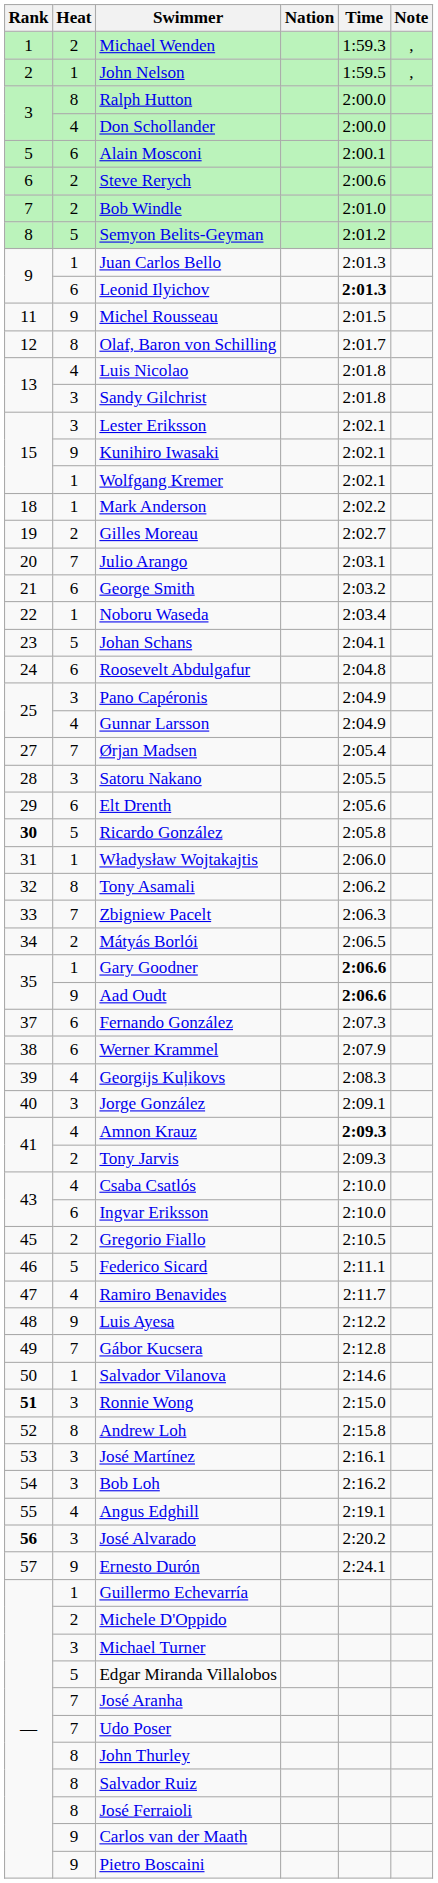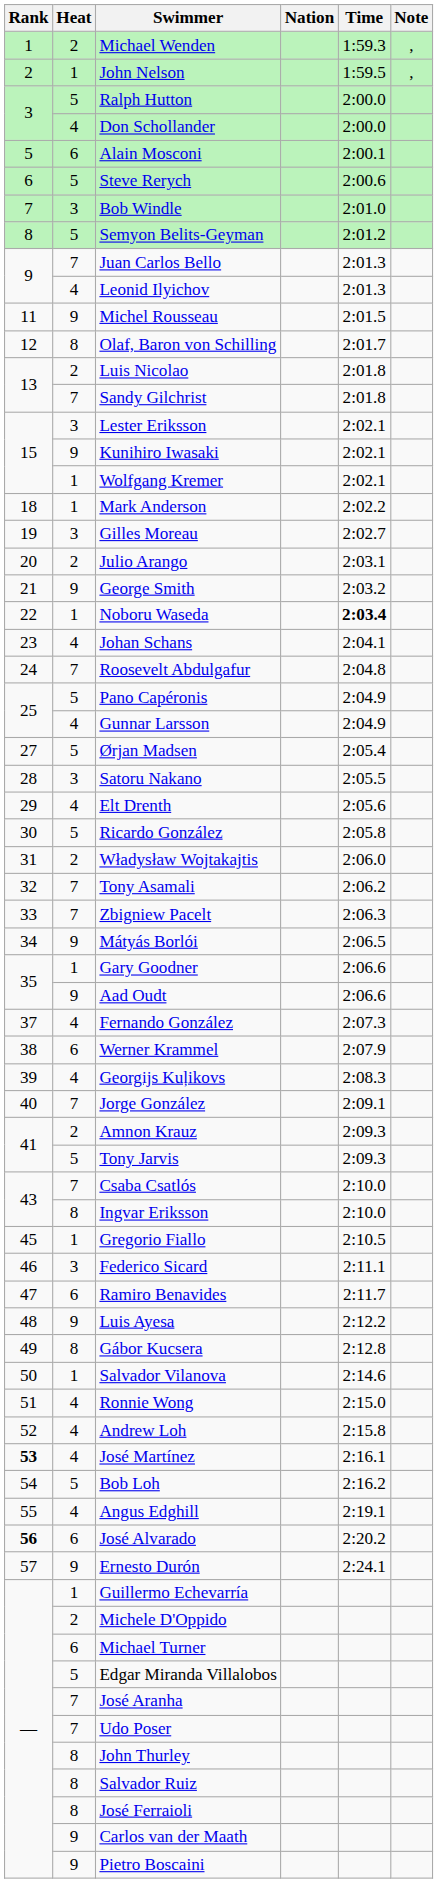 <table class="wikitable sortable" style=text-align:center>
 <tr>
 <th>Rank</th>
 <th>Heat</th>
 <th>Swimmer</th>
 <th>Nation</th>
 <th>Time</th>
 <th>Note</th>
 </tr>
 <tr bgcolor=#bbf3bb>
 <td>1</td>
 <td>2</td>
 <td align=left><a href='#'>Michael Wenden</a></td>
 <td align=left></td>
 <td>1:59.3</td>
 <td>, </td>
 </tr>
 <tr bgcolor=#bbf3bb>
 <td>2</td>
 <td>1</td>
 <td align=left><a href='#'>John Nelson</a></td>
 <td align=left></td>
 <td>1:59.5</td>
 <td>, </td>
 </tr>
 <tr bgcolor=#bbf3bb>
 <td rowspan=2>3</td>
-<td>8</td>
+<td>5</td>
 <td align=left><a href='#'>Ralph Hutton</a></td>
 <td align=left></td>
 <td>2:00.0</td>
 <td></td>
 </tr>
 <tr bgcolor=#bbf3bb>
 <td>4</td>
 <td align=left><a href='#'>Don Schollander</a></td>
 <td align=left></td>
 <td>2:00.0</td>
 <td></td>
 </tr>
 <tr bgcolor=#bbf3bb>
 <td>5</td>
 <td>6</td>
 <td align=left><a href='#'>Alain Mosconi</a></td>
 <td align=left></td>
 <td>2:00.1</td>
 <td></td>
 </tr>
 <tr bgcolor=#bbf3bb>
 <td>6</td>
-<td>2</td>
+<td>5</td>
 <td align=left><a href='#'>Steve Rerych</a></td>
 <td align=left></td>
 <td>2:00.6</td>
 <td></td>
 </tr>
 <tr bgcolor=#bbf3bb>
 <td>7</td>
-<td>2</td>
+<td>3</td>
 <td align=left><a href='#'>Bob Windle</a></td>
 <td align=left></td>
 <td>2:01.0</td>
 <td></td>
 </tr>
 <tr bgcolor=#bbf3bb>
 <td>8</td>
 <td>5</td>
 <td align=left><a href='#'>Semyon Belits-Geyman</a></td>
 <td align=left></td>
 <td>2:01.2</td>
 <td></td>
 </tr>
 <tr>
 <td rowspan=2>9</td>
-<td>1</td>
+<td>7</td>
 <td align=left><a href='#'>Juan Carlos Bello</a></td>
 <td align=left></td>
 <td>2:01.3</td>
 <td></td>
 </tr>
 <tr>
-<td>6</td>
+<td>4</td>
 <td align=left><a href='#'>Leonid Ilyichov</a></td>
 <td align=left></td>
-<td><strong>2:01.3</strong></td>
+<td>2:01.3</td>
 <td></td>
 </tr>
 <tr>
 <td>11</td>
 <td>9</td>
 <td align=left><a href='#'>Michel Rousseau</a></td>
 <td align=left></td>
 <td>2:01.5</td>
 <td></td>
 </tr>
 <tr>
 <td>12</td>
 <td>8</td>
 <td align=left><a href='#'>Olaf, Baron von Schilling</a></td>
 <td align=left></td>
 <td>2:01.7</td>
 <td></td>
 </tr>
 <tr>
 <td rowspan=2>13</td>
-<td>4</td>
+<td>2</td>
 <td align=left><a href='#'>Luis Nicolao</a></td>
 <td align=left></td>
 <td>2:01.8</td>
 <td></td>
 </tr>
 <tr>
-<td>3</td>
+<td>7</td>
 <td align=left><a href='#'>Sandy Gilchrist</a></td>
 <td align=left></td>
 <td>2:01.8</td>
 <td></td>
 </tr>
 <tr>
 <td rowspan=3>15</td>
 <td>3</td>
 <td align=left><a href='#'>Lester Eriksson</a></td>
 <td align=left></td>
 <td>2:02.1</td>
 <td></td>
 </tr>
 <tr>
 <td>9</td>
 <td align=left><a href='#'>Kunihiro Iwasaki</a></td>
 <td align=left></td>
 <td>2:02.1</td>
 <td></td>
 </tr>
 <tr>
 <td>1</td>
 <td align=left><a href='#'>Wolfgang Kremer</a></td>
 <td align=left></td>
 <td>2:02.1</td>
 <td></td>
 </tr>
 <tr>
 <td>18</td>
 <td>1</td>
 <td align=left><a href='#'>Mark Anderson</a></td>
 <td align=left></td>
 <td>2:02.2</td>
 <td></td>
 </tr>
 <tr>
 <td>19</td>
-<td>2</td>
+<td>3</td>
 <td align=left><a href='#'>Gilles Moreau</a></td>
 <td align=left></td>
 <td>2:02.7</td>
 <td></td>
 </tr>
 <tr>
 <td>20</td>
-<td>7</td>
+<td>2</td>
 <td align=left><a href='#'>Julio Arango</a></td>
 <td align=left></td>
 <td>2:03.1</td>
 <td></td>
 </tr>
 <tr>
 <td>21</td>
-<td>6</td>
+<td>9</td>
 <td align=left><a href='#'>George Smith</a></td>
 <td align=left></td>
 <td>2:03.2</td>
 <td></td>
 </tr>
 <tr>
 <td>22</td>
 <td>1</td>
 <td align=left><a href='#'>Noboru Waseda</a></td>
 <td align=left></td>
-<td>2:03.4</td>
+<td><strong>2:03.4</strong></td>
 <td></td>
 </tr>
 <tr>
 <td>23</td>
-<td>5</td>
+<td>4</td>
 <td align=left><a href='#'>Johan Schans</a></td>
 <td align=left></td>
 <td>2:04.1</td>
 <td></td>
 </tr>
 <tr>
 <td>24</td>
-<td>6</td>
+<td>7</td>
 <td align=left><a href='#'>Roosevelt Abdulgafur</a></td>
 <td align=left></td>
 <td>2:04.8</td>
 <td></td>
 </tr>
 <tr>
 <td rowspan=2>25</td>
-<td>3</td>
+<td>5</td>
 <td align=left><a href='#'>Pano Capéronis</a></td>
 <td align=left></td>
 <td>2:04.9</td>
 <td></td>
 </tr>
 <tr>
 <td>4</td>
 <td align=left><a href='#'>Gunnar Larsson</a></td>
 <td align=left></td>
 <td>2:04.9</td>
 <td></td>
 </tr>
 <tr>
 <td>27</td>
-<td>7</td>
+<td>5</td>
 <td align=left><a href='#'>Ørjan Madsen</a></td>
 <td align=left></td>
 <td>2:05.4</td>
 <td></td>
 </tr>
 <tr>
 <td>28</td>
 <td>3</td>
 <td align=left><a href='#'>Satoru Nakano</a></td>
 <td align=left></td>
 <td>2:05.5</td>
 <td></td>
 </tr>
 <tr>
 <td>29</td>
-<td>6</td>
+<td>4</td>
 <td align=left><a href='#'>Elt Drenth</a></td>
 <td align=left></td>
 <td>2:05.6</td>
 <td></td>
 </tr>
 <tr>
-<td><strong>30</strong></td>
+<td>30</td>
 <td>5</td>
 <td align=left><a href='#'>Ricardo González</a></td>
 <td align=left></td>
 <td>2:05.8</td>
 <td></td>
 </tr>
 <tr>
 <td>31</td>
-<td>1</td>
+<td>2</td>
 <td align=left><a href='#'>Władysław Wojtakajtis</a></td>
 <td align=left></td>
 <td>2:06.0</td>
 <td></td>
 </tr>
 <tr>
 <td>32</td>
-<td>8</td>
+<td>7</td>
 <td align=left><a href='#'>Tony Asamali</a></td>
 <td align=left></td>
 <td>2:06.2</td>
 <td></td>
 </tr>
 <tr>
 <td>33</td>
 <td>7</td>
 <td align=left><a href='#'>Zbigniew Pacelt</a></td>
 <td align=left></td>
 <td>2:06.3</td>
 <td></td>
 </tr>
 <tr>
 <td>34</td>
-<td>2</td>
+<td>9</td>
 <td align=left><a href='#'>Mátyás Borlói</a></td>
 <td align=left></td>
 <td>2:06.5</td>
 <td></td>
 </tr>
 <tr>
 <td rowspan=2>35</td>
 <td>1</td>
 <td align=left><a href='#'>Gary Goodner</a></td>
 <td align=left></td>
-<td><strong>2:06.6</strong></td>
+<td>2:06.6</td>
 <td></td>
 </tr>
 <tr>
 <td>9</td>
 <td align=left><a href='#'>Aad Oudt</a></td>
 <td align=left></td>
-<td><strong>2:06.6</strong></td>
+<td>2:06.6</td>
 <td></td>
 </tr>
 <tr>
 <td>37</td>
-<td>6</td>
+<td>4</td>
 <td align=left><a href='#'>Fernando González</a></td>
 <td align=left></td>
 <td>2:07.3</td>
 <td></td>
 </tr>
 <tr>
 <td>38</td>
 <td>6</td>
 <td align=left><a href='#'>Werner Krammel</a></td>
 <td align=left></td>
 <td>2:07.9</td>
 <td></td>
 </tr>
 <tr>
 <td>39</td>
 <td>4</td>
 <td align=left><a href='#'>Georgijs Kuļikovs</a></td>
 <td align=left></td>
 <td>2:08.3</td>
 <td></td>
 </tr>
 <tr>
 <td>40</td>
-<td>3</td>
+<td>7</td>
 <td align=left><a href='#'>Jorge González</a></td>
 <td align=left></td>
 <td>2:09.1</td>
 <td></td>
 </tr>
 <tr>
 <td rowspan=2>41</td>
-<td>4</td>
+<td>2</td>
 <td align=left><a href='#'>Amnon Krauz</a></td>
 <td align=left></td>
-<td><strong>2:09.3</strong></td>
+<td>2:09.3</td>
 <td></td>
 </tr>
 <tr>
-<td>2</td>
+<td>5</td>
 <td align=left><a href='#'>Tony Jarvis</a></td>
 <td align=left></td>
 <td>2:09.3</td>
 <td></td>
 </tr>
 <tr>
 <td rowspan=2>43</td>
-<td>4</td>
+<td>7</td>
 <td align=left><a href='#'>Csaba Csatlós</a></td>
 <td align=left></td>
 <td>2:10.0</td>
 <td></td>
 </tr>
 <tr>
-<td>6</td>
+<td>8</td>
 <td align=left><a href='#'>Ingvar Eriksson</a></td>
 <td align=left></td>
 <td>2:10.0</td>
 <td></td>
 </tr>
 <tr>
 <td>45</td>
-<td>2</td>
+<td>1</td>
 <td align=left><a href='#'>Gregorio Fiallo</a></td>
 <td align=left></td>
 <td>2:10.5</td>
 <td></td>
 </tr>
 <tr>
 <td>46</td>
-<td>5</td>
+<td>3</td>
 <td align=left><a href='#'>Federico Sicard</a></td>
 <td align=left></td>
 <td>2:11.1</td>
 <td></td>
 </tr>
 <tr>
 <td>47</td>
-<td>4</td>
+<td>6</td>
 <td align=left><a href='#'>Ramiro Benavides</a></td>
 <td align=left></td>
 <td>2:11.7</td>
 <td></td>
 </tr>
 <tr>
 <td>48</td>
 <td>9</td>
 <td align=left><a href='#'>Luis Ayesa</a></td>
 <td align=left></td>
 <td>2:12.2</td>
 <td></td>
 </tr>
 <tr>
 <td>49</td>
-<td>7</td>
+<td>8</td>
 <td align=left><a href='#'>Gábor Kucsera</a></td>
 <td align=left></td>
 <td>2:12.8</td>
 <td></td>
 </tr>
 <tr>
 <td>50</td>
 <td>1</td>
 <td align=left><a href='#'>Salvador Vilanova</a></td>
 <td align=left></td>
 <td>2:14.6</td>
 <td></td>
 </tr>
 <tr>
-<td><strong>51</strong></td>
-<td>3</td>
+<td>51</td>
+<td>4</td>
 <td align=left><a href='#'>Ronnie Wong</a></td>
 <td align=left></td>
 <td>2:15.0</td>
 <td></td>
 </tr>
 <tr>
 <td>52</td>
-<td>8</td>
+<td>4</td>
 <td align=left><a href='#'>Andrew Loh</a></td>
 <td align=left></td>
 <td>2:15.8</td>
 <td></td>
 </tr>
 <tr>
-<td>53</td>
-<td>3</td>
+<td><strong>53</strong></td>
+<td>4</td>
 <td align=left><a href='#'>José Martínez</a></td>
 <td align=left></td>
 <td>2:16.1</td>
 <td></td>
 </tr>
 <tr>
 <td>54</td>
-<td>3</td>
+<td>5</td>
 <td align=left><a href='#'>Bob Loh</a></td>
 <td align=left></td>
 <td>2:16.2</td>
 <td></td>
 </tr>
 <tr>
 <td>55</td>
 <td>4</td>
 <td align=left><a href='#'>Angus Edghill</a></td>
 <td align=left></td>
 <td>2:19.1</td>
 <td></td>
 </tr>
 <tr>
 <td><strong>56</strong></td>
-<td>3</td>
+<td>6</td>
 <td align=left><a href='#'>José Alvarado</a></td>
 <td align=left></td>
 <td>2:20.2</td>
 <td></td>
 </tr>
 <tr>
 <td>57</td>
 <td>9</td>
 <td align=left><a href='#'>Ernesto Durón</a></td>
 <td align=left></td>
 <td>2:24.1</td>
 <td></td>
 </tr>
 <tr>
 <td rowspan=11 data-sort-value=58>—</td>
 <td>1</td>
 <td align=left><a href='#'>Guillermo Echevarría</a></td>
 <td align=left></td>
 <td data-sort-value=3:00.0></td>
 <td></td>
 </tr>
 <tr>
 <td>2</td>
 <td align=left><a href='#'>Michele D'Oppido</a></td>
 <td align=left></td>
 <td data-sort-value=3:00.0></td>
 <td></td>
 </tr>
 <tr>
-<td>3</td>
+<td>6</td>
 <td align=left><a href='#'>Michael Turner</a></td>
 <td align=left></td>
 <td data-sort-value=3:00.0></td>
 <td></td>
 </tr>
 <tr>
 <td>5</td>
 <td align=left>Edgar Miranda Villalobos</td>
 <td align=left></td>
 <td data-sort-value=3:00.0></td>
 <td></td>
 </tr>
 <tr>
 <td>7</td>
 <td align=left><a href='#'>José Aranha</a></td>
 <td align=left></td>
 <td data-sort-value=3:00.0></td>
 <td></td>
 </tr>
 <tr>
 <td>7</td>
 <td align=left><a href='#'>Udo Poser</a></td>
 <td align=left></td>
 <td data-sort-value=3:00.0></td>
 <td></td>
 </tr>
 <tr>
 <td>8</td>
 <td align=left><a href='#'>John Thurley</a></td>
 <td align=left></td>
 <td data-sort-value=3:00.0></td>
 <td></td>
 </tr>
 <tr>
 <td>8</td>
 <td align=left><a href='#'>Salvador Ruiz</a></td>
 <td align=left></td>
 <td data-sort-value=3:00.0></td>
 <td></td>
 </tr>
 <tr>
 <td>8</td>
 <td align=left><a href='#'>José Ferraioli</a></td>
 <td align=left></td>
 <td data-sort-value=3:00.0></td>
 <td></td>
 </tr>
 <tr>
 <td>9</td>
 <td align=left><a href='#'>Carlos van der Maath</a></td>
 <td align=left></td>
 <td data-sort-value=3:00.0></td>
 <td></td>
 </tr>
 <tr>
 <td>9</td>
 <td align=left><a href='#'>Pietro Boscaini</a></td>
 <td align=left></td>
 <td data-sort-value=3:00.0></td>
 <td></td>
 </tr>
 </table>
